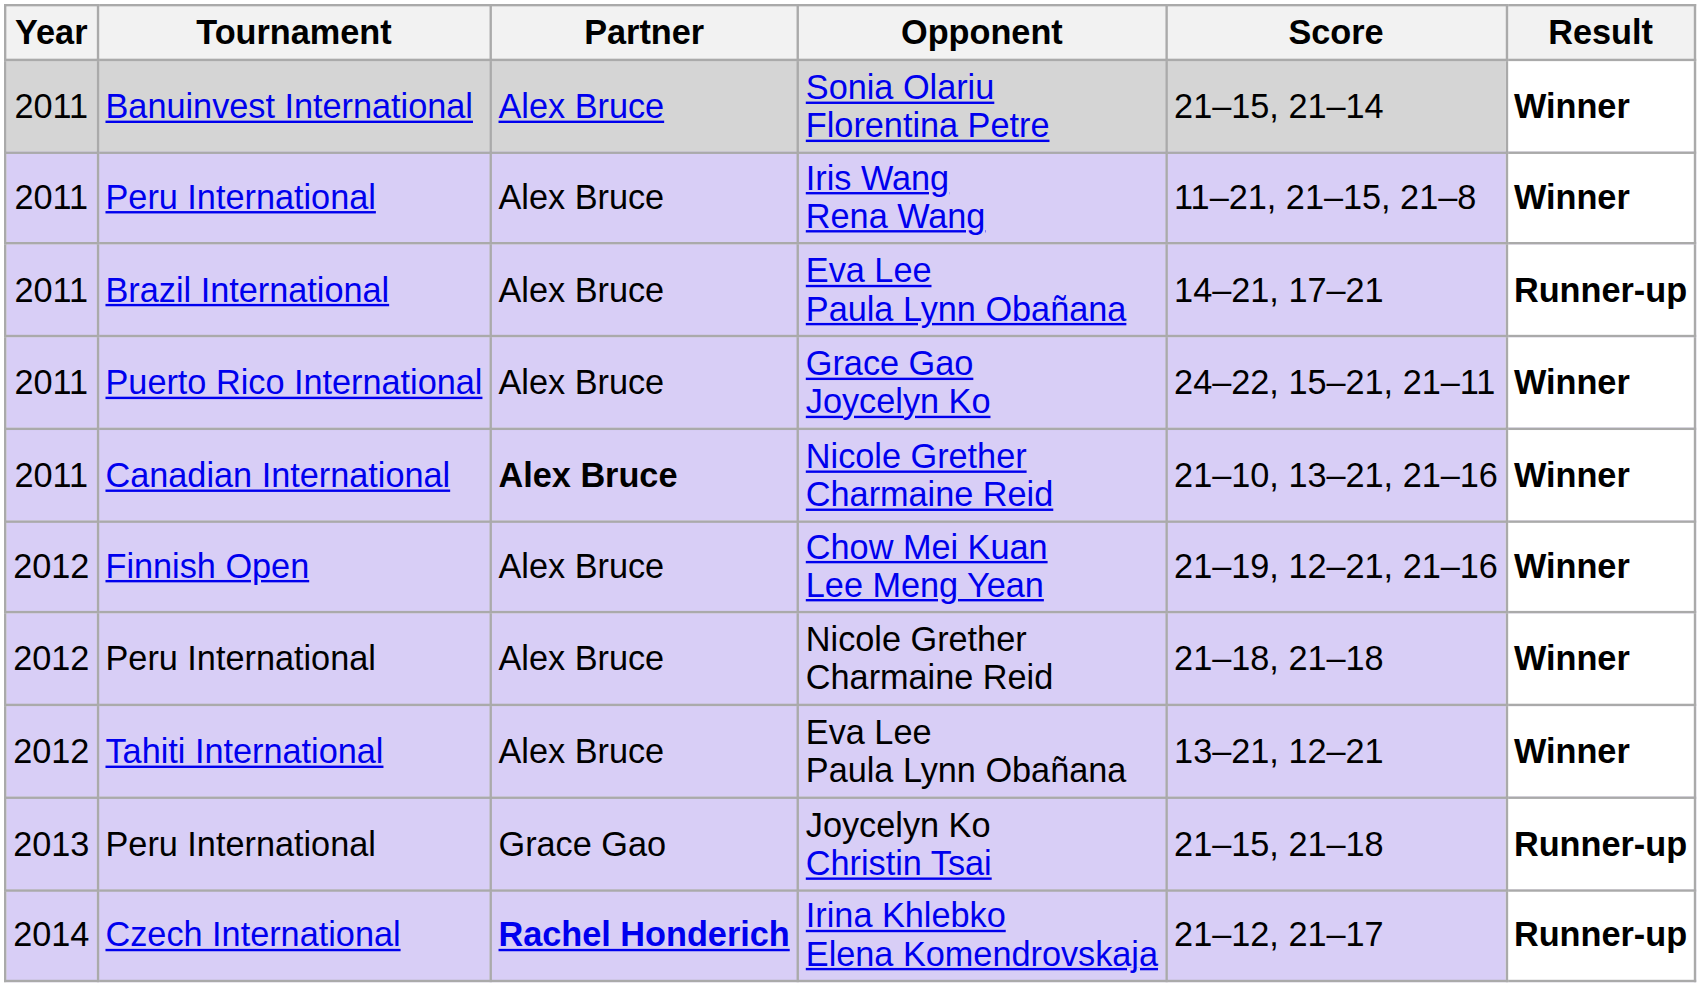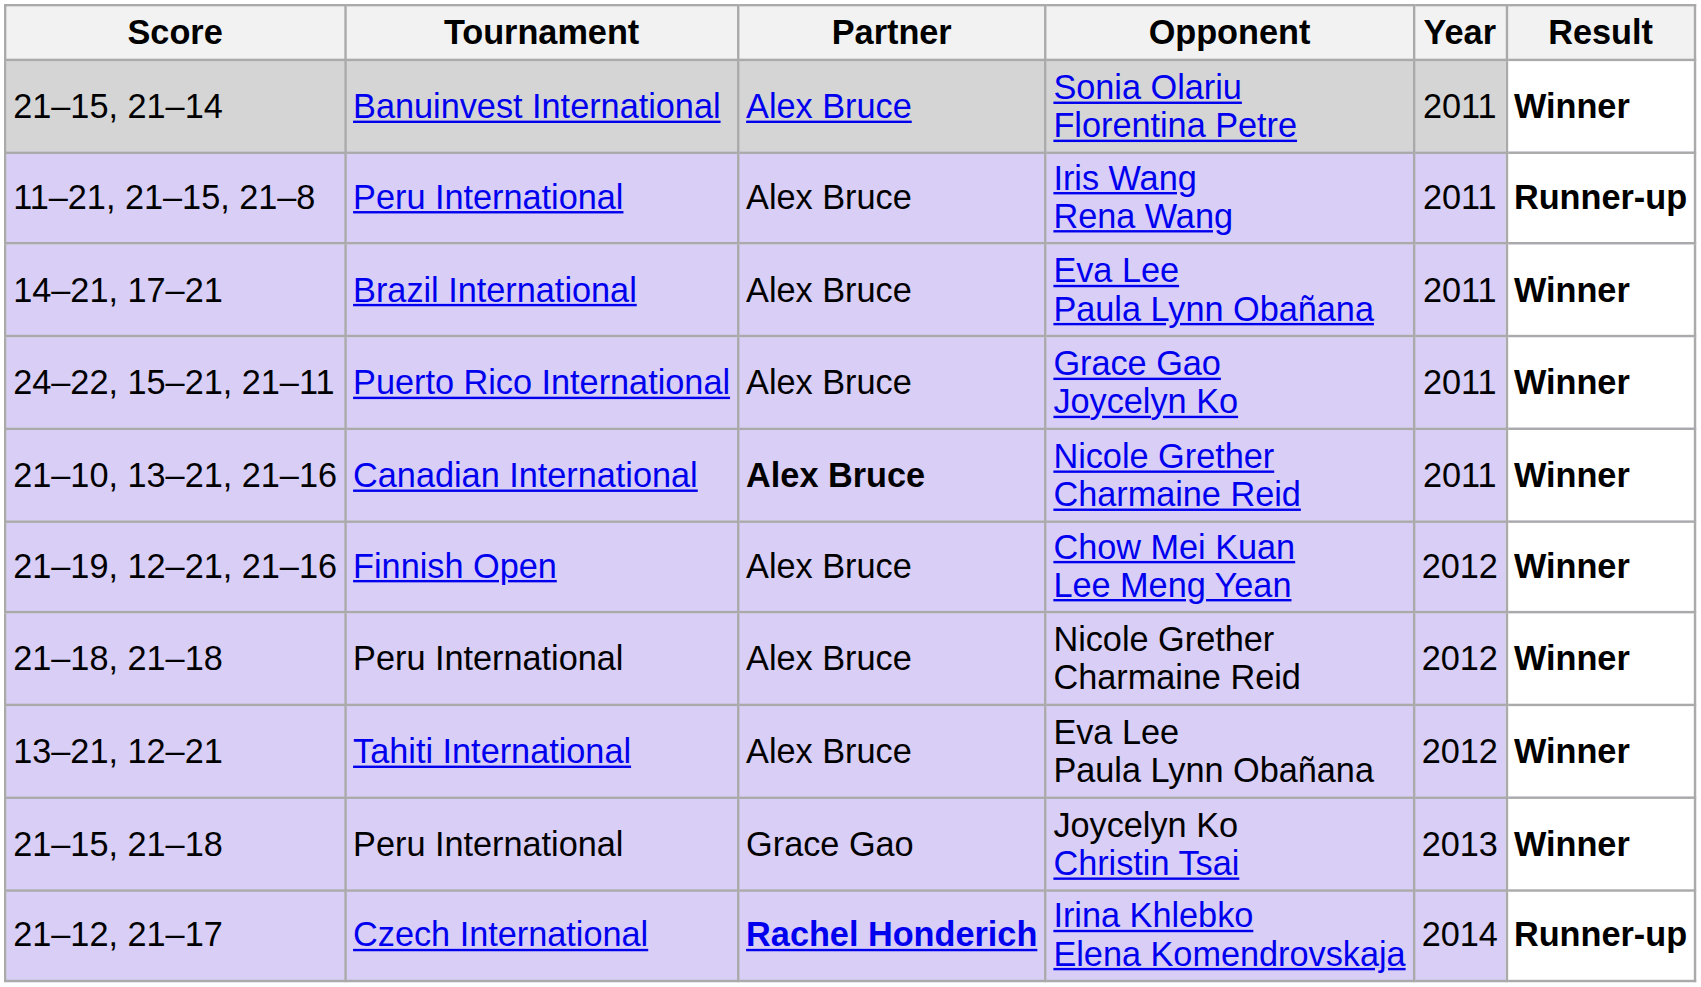 <table class="sortable wikitable" style="font-size: 90%">
 <tr>
-<th>Year</th>
+<th>Score</th>
 <th>Tournament</th>
 <th>Partner</th>
 <th>Opponent</th>
-<th>Score</th>
+<th>Year</th>
 <th>Result</th>
 </tr>
 <tr style="background:#D5D5D5">
-<td align="center">2011</td>
+<td align="left">21–15, 21–14</td>
 <td align="left"><a href='#'>Banuinvest International</a></td>
 <td align="left"> <a href='#'>Alex Bruce</a></td>
 <td align="left"> <a href='#'>Sonia Olariu</a><br> <a href='#'>Florentina Petre</a></td>
-<td align="left">21–15, 21–14</td>
+<td align="center">2011</td>
 <td style="text-align:left; background:white"> <strong>Winner</strong></td>
 </tr>
 <tr style="background:#D8CEF6">
-<td align="center">2011</td>
+<td align="left">11–21, 21–15, 21–8</td>
 <td align="left"><a href='#'>Peru International</a></td>
 <td align="left"> Alex Bruce</td>
 <td align="left"> <a href='#'>Iris Wang</a><br> <a href='#'>Rena Wang</a></td>
-<td align="left">11–21, 21–15, 21–8</td>
+<td align="center">2011</td>
+<td style="text-align:left; background:white"> <strong>Runner-up</strong></td>
+</tr>
+<tr style="background:#D8CEF6">
+<td align="left">14–21, 17–21</td>
+<td align="left"><a href='#'>Brazil International</a></td>
+<td align="left"> Alex Bruce</td>
+<td align="left"> <a href='#'>Eva Lee</a><br> <a href='#'>Paula Lynn Obañana</a></td>
+<td align="center">2011</td>
 <td style="text-align:left; background:white"> <strong>Winner</strong></td>
 </tr>
 <tr style="background:#D8CEF6">
-<td align="center">2011</td>
-<td align="left"><a href='#'>Brazil International</a></td>
-<td align="left"> Alex Bruce</td>
-<td align="left"> <a href='#'>Eva Lee</a><br> <a href='#'>Paula Lynn Obañana</a></td>
-<td align="left">14–21, 17–21</td>
-<td style="text-align:left; background:white"> <strong>Runner-up</strong></td>
-</tr>
-<tr style="background:#D8CEF6">
-<td align="center">2011</td>
+<td align="left">24–22, 15–21, 21–11</td>
 <td align="left"><a href='#'>Puerto Rico International</a></td>
 <td align="left"> Alex Bruce</td>
 <td align="left"> <a href='#'>Grace Gao</a><br> <a href='#'>Joycelyn Ko</a></td>
-<td align="left">24–22, 15–21, 21–11</td>
+<td align="center">2011</td>
 <td style="text-align:left; background:white"> <strong>Winner</strong></td>
 </tr>
 <tr style="background:#D8CEF6">
-<td align="center">2011</td>
+<td align="left">21–10, 13–21, 21–16</td>
 <td align="left"><a href='#'>Canadian International</a></td>
 <td align="left"><strong> Alex Bruce</strong></td>
 <td align="left"> <a href='#'>Nicole Grether</a><br> <a href='#'>Charmaine Reid</a></td>
-<td align="left">21–10, 13–21, 21–16</td>
+<td align="center">2011</td>
 <td style="text-align:left; background:white"> <strong>Winner</strong></td>
 </tr>
 <tr style="background:#D8CEF6">
-<td align="center">2012</td>
+<td align="left">21–19, 12–21, 21–16</td>
 <td align="left"><a href='#'>Finnish Open</a></td>
 <td align="left"> Alex Bruce</td>
 <td align="left"> <a href='#'>Chow Mei Kuan</a><br> <a href='#'>Lee Meng Yean</a></td>
-<td align="left">21–19, 12–21, 21–16</td>
+<td align="center">2012</td>
 <td style="text-align:left; background:white"> <strong>Winner</strong></td>
 </tr>
 <tr style="background:#D8CEF6">
-<td align="center">2012</td>
+<td align="left">21–18, 21–18</td>
 <td align="left">Peru International</td>
 <td align="left"> Alex Bruce</td>
 <td align="left"> Nicole Grether<br> Charmaine Reid</td>
-<td align="left">21–18, 21–18</td>
+<td align="center">2012</td>
 <td style="text-align:left; background:white"> <strong>Winner</strong></td>
 </tr>
 <tr style="background:#D8CEF6">
-<td align="center">2012</td>
+<td align="left">13–21, 12–21</td>
 <td align="left"><a href='#'>Tahiti International</a></td>
 <td align="left"> Alex Bruce</td>
 <td align="left"> Eva Lee<br> Paula Lynn Obañana</td>
-<td align="left">13–21, 12–21</td>
+<td align="center">2012</td>
 <td style="text-align:left; background:white"> <strong>Winner</strong></td>
 </tr>
 <tr style="background:#D8CEF6">
-<td align="center">2013</td>
+<td align="left">21–15, 21–18</td>
 <td align="left">Peru International</td>
 <td align="left"> Grace Gao</td>
 <td align="left"> Joycelyn Ko<br> <a href='#'>Christin Tsai</a></td>
-<td align="left">21–15, 21–18</td>
-<td style="text-align:left; background:white"> <strong>Runner-up</strong></td>
+<td align="center">2013</td>
+<td style="text-align:left; background:white"> <strong>Winner</strong></td>
 </tr>
 <tr style="background:#D8CEF6">
-<td align="center">2014</td>
+<td align="left">21–12, 21–17</td>
 <td align="left"><a href='#'>Czech International</a></td>
 <td align="left"><strong> <a href='#'>Rachel Honderich</a></strong></td>
 <td align="left"> <a href='#'>Irina Khlebko</a><br> <a href='#'>Elena Komendrovskaja</a></td>
-<td align="left">21–12, 21–17</td>
+<td align="center">2014</td>
 <td style="text-align:left; background:white"> <strong>Runner-up</strong></td>
 </tr>
 </table>
